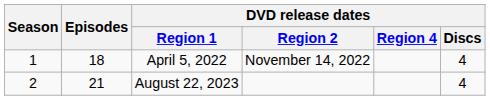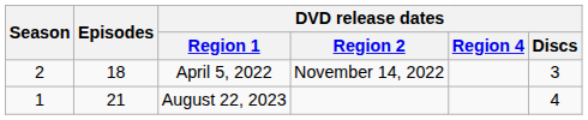 <table class="wikitable plainrowheaders" style="text-align: center;">
 <tr>
 <th scope="col" rowspan=2>Season</th>
 <th scope="col" rowspan=2>Episodes</th>
 <th scope="col" colspan=4>DVD release dates</th>
 </tr>
 <tr>
 <th scope="col"><a href='#'>Region 1</a></th>
 <th scope="col"><a href='#'>Region 2</a></th>
 <th scope="col"><a href='#'>Region 4</a></th>
 <th scope="col">Discs</th>
 </tr>
 <tr>
-<td scope="row">1</td>
+<td scope="row">2</td>
 <td>18</td>
 <td>April 5, 2022</td>
 <td>November 14, 2022</td>
 <td></td>
-<td>4</td>
+<td>3</td>
 </tr>
 <tr>
-<td scope="row">2</td>
+<td scope="row">1</td>
 <td>21</td>
 <td>August 22, 2023</td>
 <td></td>
 <td></td>
 <td>4</td>
 </tr>
 </table>
